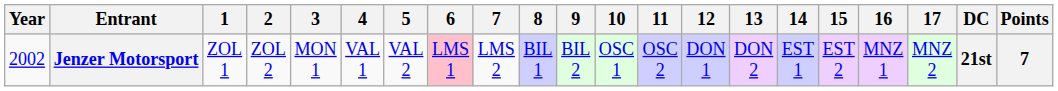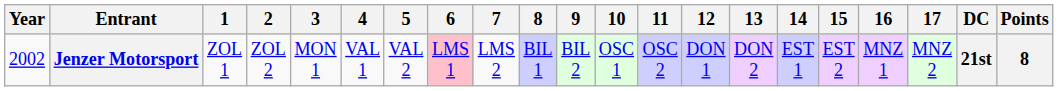 <table class="wikitable" style="text-align:center; font-size:85%">
 <tr>
 <th>Year</th>
 <th>Entrant</th>
 <th>1</th>
 <th>2</th>
 <th>3</th>
 <th>4</th>
 <th>5</th>
 <th>6</th>
 <th>7</th>
 <th>8</th>
 <th>9</th>
 <th>10</th>
 <th>11</th>
 <th>12</th>
 <th>13</th>
 <th>14</th>
 <th>15</th>
 <th>16</th>
 <th>17</th>
 <th>DC</th>
 <th>Points</th>
 </tr>
 <tr>
 <td><a href='#'>2002</a></td>
 <th nowrap><a href='#'>Jenzer Motorsport</a></th>
 <td><a href='#'>ZOL<br>1</a></td>
 <td><a href='#'>ZOL<br>2</a></td>
 <td><a href='#'>MON<br>1</a></td>
 <td><a href='#'>VAL<br>1</a></td>
 <td><a href='#'>VAL<br>2</a></td>
 <td style="background: pink;"><a href='#'>LMS<br>1</a></td>
 <td><a href='#'>LMS<br>2</a></td>
 <td style="background:#CFCFFF;"><a href='#'>BIL<br>1</a><br></td>
 <td style="background:#DFFFDF;"><a href='#'>BIL<br>2</a><br></td>
 <td style="background:#DFFFDF;"><a href='#'>OSC<br>1</a><br></td>
 <td style="background:#CFCFFF;"><a href='#'>OSC<br>2</a><br></td>
 <td style="background:#CFCFFF;"><a href='#'>DON<br>1</a><br></td>
 <td style="background:#EFCFFF;"><a href='#'>DON<br>2</a><br></td>
 <td style="background:#CFCFFF;"><a href='#'>EST<br>1</a><br></td>
 <td style="background:#EFCFFF;"><a href='#'>EST<br>2</a><br></td>
 <td style="background:#EFCFFF;"><a href='#'>MNZ<br>1</a><br></td>
 <td style="background:#DFFFDF;"><a href='#'>MNZ<br>2</a><br></td>
 <th>21st</th>
-<th>7</th>
+<th>8</th>
 </tr>
 </table>
